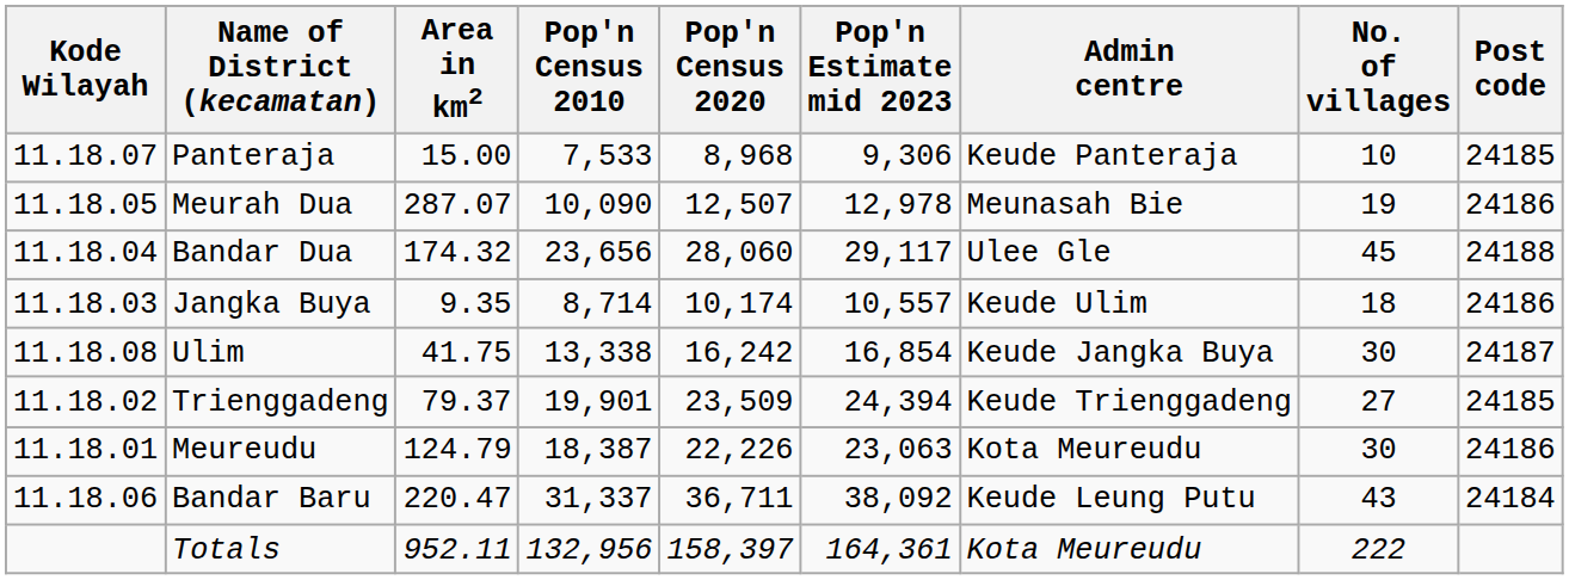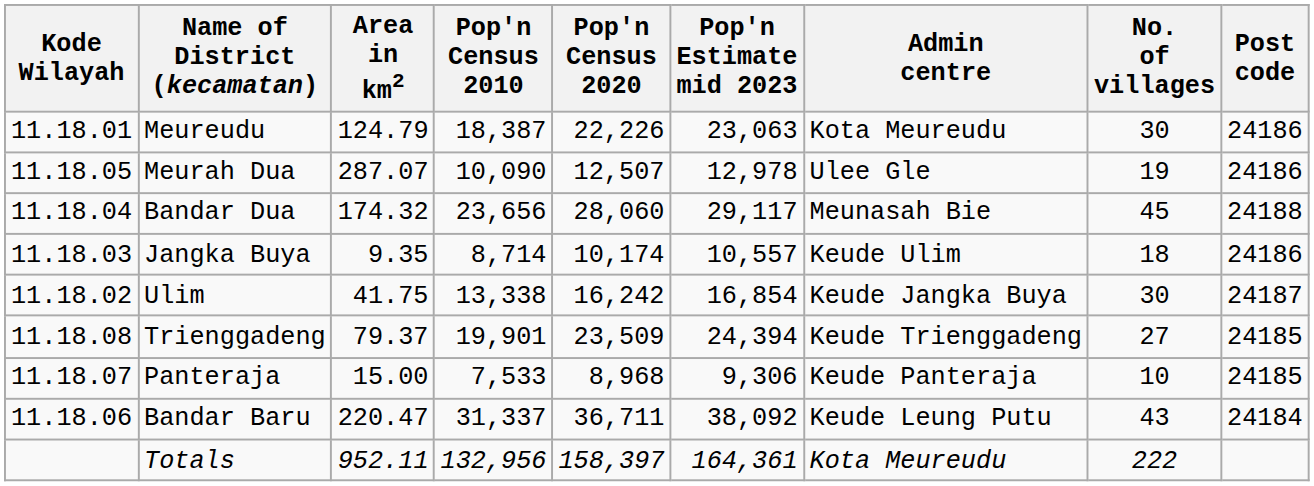 <table class="sortable wikitable">
 <tr>
 <th>Kode<br>Wilayah</th>
 <th>Name of<br>District<br>(<em>kecamatan</em>)</th>
 <th>Area <br> in <br>km<sup>2</sup></th>
 <th>Pop'n<br>Census<br>2010</th>
 <th>Pop'n<br>Census<br>2020</th>
 <th>Pop'n<br>Estimate<br>mid 2023</th>
 <th>Admin <br> centre</th>
 <th>No.<br> of<br>villages</th>
 <th>Post<br>code</th>
 </tr>
 <tr>
-<td>11.18.07</td>
-<td>Panteraja</td>
-<td align="right">15.00</td>
-<td align="right">7,533</td>
-<td align="right">8,968</td>
-<td align="right">9,306</td>
-<td>Keude Panteraja</td>
-<td align="center">10</td>
-<td>24185</td>
+<td>11.18.01</td>
+<td>Meureudu</td>
+<td align="right">124.79</td>
+<td align="right">18,387</td>
+<td align="right">22,226</td>
+<td align="right">23,063</td>
+<td>Kota Meureudu</td>
+<td align="center">30</td>
+<td>24186</td>
 </tr>
 <tr>
 <td>11.18.05</td>
 <td>Meurah Dua</td>
 <td align="right">287.07</td>
 <td align="right">10,090</td>
 <td align="right">12,507</td>
 <td align="right">12,978</td>
-<td>Meunasah Bie</td>
+<td>Ulee Gle</td>
 <td align="center">19</td>
 <td>24186</td>
 </tr>
 <tr>
 <td>11.18.04</td>
 <td>Bandar Dua</td>
 <td align="right">174.32</td>
 <td align="right">23,656</td>
 <td align="right">28,060</td>
 <td align="right">29,117</td>
-<td>Ulee Gle</td>
+<td>Meunasah Bie</td>
 <td align="center">45</td>
 <td>24188</td>
 </tr>
 <tr>
 <td>11.18.03</td>
 <td>Jangka Buya</td>
 <td align="right">9.35</td>
 <td align="right">8,714</td>
 <td align="right">10,174</td>
 <td align="right">10,557</td>
 <td>Keude Ulim</td>
 <td align="center">18</td>
 <td>24186</td>
 </tr>
 <tr>
-<td>11.18.08</td>
+<td>11.18.02</td>
 <td>Ulim</td>
 <td align="right">41.75</td>
 <td align="right">13,338</td>
 <td align="right">16,242</td>
 <td align="right">16,854</td>
 <td>Keude Jangka Buya</td>
 <td align="center">30</td>
 <td>24187</td>
 </tr>
 <tr>
-<td>11.18.02</td>
+<td>11.18.08</td>
 <td>Trienggadeng</td>
 <td align="right">79.37</td>
 <td align="right">19,901</td>
 <td align="right">23,509</td>
 <td align="right">24,394</td>
 <td>Keude Trienggadeng</td>
 <td align="center">27</td>
 <td>24185</td>
 </tr>
 <tr>
-<td>11.18.01</td>
-<td>Meureudu</td>
-<td align="right">124.79</td>
-<td align="right">18,387</td>
-<td align="right">22,226</td>
-<td align="right">23,063</td>
-<td>Kota Meureudu</td>
-<td align="center">30</td>
-<td>24186</td>
+<td>11.18.07</td>
+<td>Panteraja</td>
+<td align="right">15.00</td>
+<td align="right">7,533</td>
+<td align="right">8,968</td>
+<td align="right">9,306</td>
+<td>Keude Panteraja</td>
+<td align="center">10</td>
+<td>24185</td>
 </tr>
 <tr>
 <td>11.18.06</td>
 <td>Bandar Baru</td>
 <td align="right">220.47</td>
 <td align="right">31,337</td>
 <td align="right">36,711</td>
 <td align="right">38,092</td>
 <td>Keude Leung Putu</td>
 <td align="center">43</td>
 <td>24184</td>
 </tr>
 <tr>
 <td></td>
 <td><em>Totals</em></td>
 <td align="right"><em>952.11</em></td>
 <td align="right"><em>132,956</em></td>
 <td align="right"><em>158,397</em></td>
 <td align="right"><em>164,361</em></td>
 <td><em>Kota Meureudu</em></td>
 <td align="center"><em>222</em></td>
 <td></td>
 </tr>
 </table>
